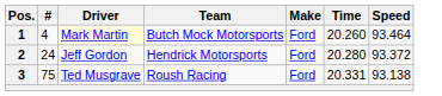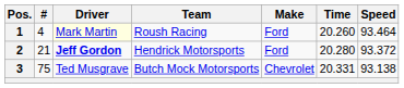 <table class="wikitable" style="font-size:95%">
 <tr>
 <th>Pos.</th>
 <th>#</th>
 <th>Driver</th>
 <th>Team</th>
 <th>Make</th>
 <th>Time</th>
 <th>Speed</th>
 </tr>
 <tr>
 <th>1</th>
 <td>4</td>
 <td style="background: lightyellow;"><a href='#'>Mark Martin</a></td>
-<td><a href='#'>Butch Mock Motorsports</a></td>
+<td><a href='#'>Roush Racing</a></td>
 <td><a href='#'>Ford</a></td>
 <td>20.260</td>
 <td>93.464</td>
 </tr>
 <tr>
 <th>2</th>
-<td>24</td>
-<td><a href='#'>Jeff Gordon</a></td>
+<td>21</td>
+<td><strong><a href='#'>Jeff Gordon</a></strong></td>
 <td><a href='#'>Hendrick Motorsports</a></td>
 <td><a href='#'>Ford</a></td>
 <td>20.280</td>
 <td>93.372</td>
 </tr>
 <tr>
 <th>3</th>
 <td>75</td>
 <td><a href='#'>Ted Musgrave</a></td>
-<td><a href='#'>Roush Racing</a></td>
-<td><a href='#'>Ford</a></td>
+<td><a href='#'>Butch Mock Motorsports</a></td>
+<td><a href='#'>Chevrolet</a></td>
 <td>20.331</td>
 <td>93.138</td>
 </tr>
 <tr>
 <th colspan="7"></th>
 </tr>
 </table>
